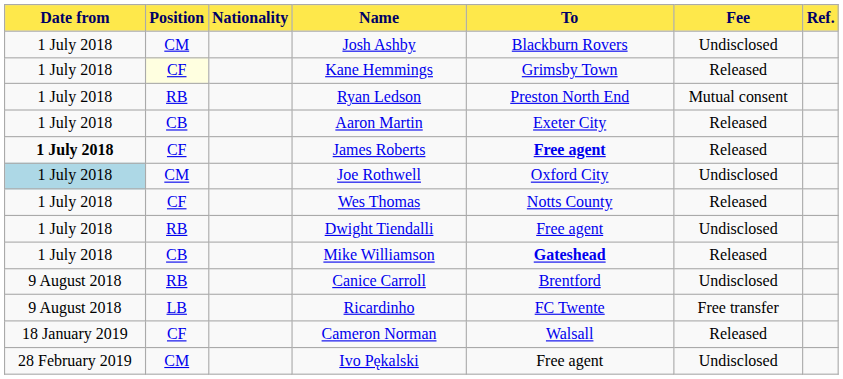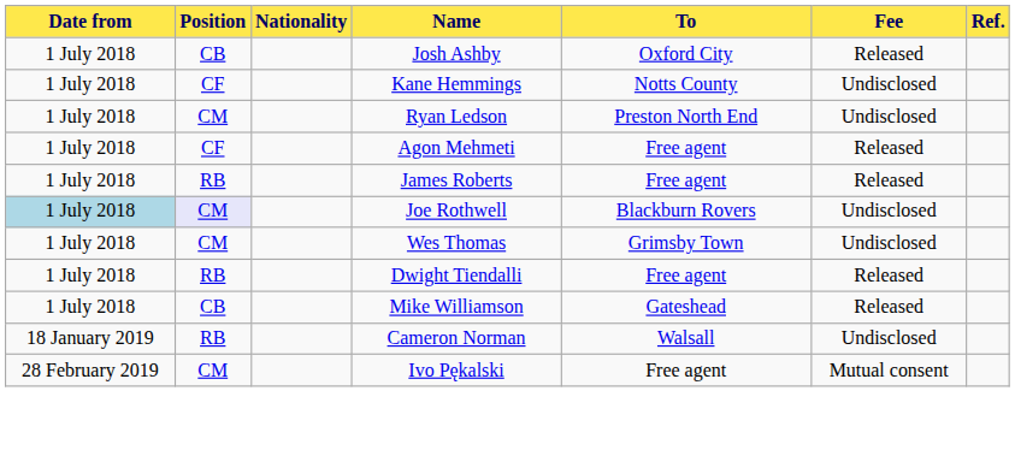 <table class="wikitable"  style="text-align:center; font-size:90%; ">
 <tr>
 <th style="background:#FEE84B; color:#000066; width:120px;">Date from</th>
 <th style="background:#FEE84B; color:#000066; width:50px;">Position</th>
 <th style="background:#FEE84B; color:#000066; width:50px;">Nationality</th>
 <th style="background:#FEE84B; color:#000066; width:150px;">Name</th>
 <th style="background:#FEE84B; color:#000066; width:180px;">To</th>
 <th style="background:#FEE84B; color:#000066; width:110px;">Fee</th>
 <th style="background:#FEE84B; color:#000066; width:25px;">Ref.</th>
 </tr>
 <tr>
 <td>1 July 2018</td>
-<td><a href='#'>CM</a></td>
+<td><a href='#'>CB</a></td>
 <td></td>
 <td><a href='#'>Josh Ashby</a></td>
-<td><a href='#'>Blackburn Rovers</a></td>
+<td><a href='#'>Oxford City</a></td>
+<td>Released</td>
+<td></td>
+</tr>
+<tr>
+<td>1 July 2018</td>
+<td><a href='#'>CF</a></td>
+<td></td>
+<td><a href='#'>Kane Hemmings</a></td>
+<td><a href='#'>Notts County</a></td>
 <td>Undisclosed</td>
 <td></td>
 </tr>
 <tr>
 <td>1 July 2018</td>
-<td style="background: lightyellow;"><a href='#'>CF</a></td>
+<td><a href='#'>CM</a></td>
 <td></td>
-<td><a href='#'>Kane Hemmings</a></td>
-<td><a href='#'>Grimsby Town</a></td>
+<td><a href='#'>Ryan Ledson</a></td>
+<td><a href='#'>Preston North End</a></td>
+<td>Undisclosed</td>
+<td></td>
+</tr>
+<tr>
+<td>1 July 2018</td>
+<td><a href='#'>CF</a></td>
+<td></td>
+<td><a href='#'>Agon Mehmeti</a></td>
+<td><a href='#'>Free agent</a></td>
 <td>Released</td>
 <td></td>
 </tr>
 <tr>
 <td>1 July 2018</td>
 <td><a href='#'>RB</a></td>
 <td></td>
-<td><a href='#'>Ryan Ledson</a></td>
-<td><a href='#'>Preston North End</a></td>
-<td>Mutual consent</td>
-<td></td>
-</tr>
-<tr>
-<td>1 July 2018</td>
-<td><a href='#'>CB</a></td>
-<td></td>
-<td><a href='#'>Aaron Martin</a></td>
-<td><a href='#'>Exeter City</a></td>
-<td>Released</td>
-<td></td>
-</tr>
-<tr>
-<td><strong>1 July 2018</strong></td>
-<td><a href='#'>CF</a></td>
-<td></td>
 <td><a href='#'>James Roberts</a></td>
-<td><strong><a href='#'>Free agent</a></strong></td>
+<td><a href='#'>Free agent</a></td>
 <td>Released</td>
 <td></td>
 </tr>
 <tr>
 <td style="background: lightblue;">1 July 2018</td>
-<td><a href='#'>CM</a></td>
+<td style="background: lavender;"><a href='#'>CM</a></td>
 <td></td>
 <td><a href='#'>Joe Rothwell</a></td>
-<td><a href='#'>Oxford City</a></td>
+<td><a href='#'>Blackburn Rovers</a></td>
 <td>Undisclosed</td>
 <td></td>
 </tr>
 <tr>
 <td>1 July 2018</td>
-<td><a href='#'>CF</a></td>
+<td><a href='#'>CM</a></td>
 <td></td>
 <td><a href='#'>Wes Thomas</a></td>
-<td><a href='#'>Notts County</a></td>
-<td>Released</td>
+<td><a href='#'>Grimsby Town</a></td>
+<td>Undisclosed</td>
 <td></td>
 </tr>
 <tr>
 <td>1 July 2018</td>
 <td><a href='#'>RB</a></td>
 <td></td>
 <td><a href='#'>Dwight Tiendalli</a></td>
 <td><a href='#'>Free agent</a></td>
-<td>Undisclosed</td>
+<td>Released</td>
 <td></td>
 </tr>
 <tr>
 <td>1 July 2018</td>
 <td><a href='#'>CB</a></td>
 <td></td>
 <td><a href='#'>Mike Williamson</a></td>
-<td><strong><a href='#'>Gateshead</a></strong></td>
+<td><a href='#'>Gateshead</a></td>
 <td>Released</td>
 <td></td>
 </tr>
 <tr>
-<td>9 August 2018</td>
+<td>18 January 2019</td>
 <td><a href='#'>RB</a></td>
-<td></td>
-<td><a href='#'>Canice Carroll</a></td>
-<td><a href='#'>Brentford</a></td>
-<td>Undisclosed</td>
-<td></td>
-</tr>
-<tr>
-<td>9 August 2018</td>
-<td><a href='#'>LB</a></td>
-<td></td>
-<td><a href='#'>Ricardinho</a></td>
-<td> <a href='#'>FC Twente</a></td>
-<td>Free transfer</td>
-<td></td>
-</tr>
-<tr>
-<td>18 January 2019</td>
-<td><a href='#'>CF</a></td>
 <td></td>
 <td><a href='#'>Cameron Norman</a></td>
 <td><a href='#'>Walsall</a></td>
-<td>Released</td>
+<td>Undisclosed</td>
 <td></td>
 </tr>
 <tr>
 <td>28 February 2019</td>
 <td><a href='#'>CM</a></td>
 <td></td>
 <td><a href='#'>Ivo Pękalski</a></td>
 <td>Free agent</td>
-<td>Undisclosed</td>
+<td>Mutual consent</td>
 <td></td>
 </tr>
 </table>
